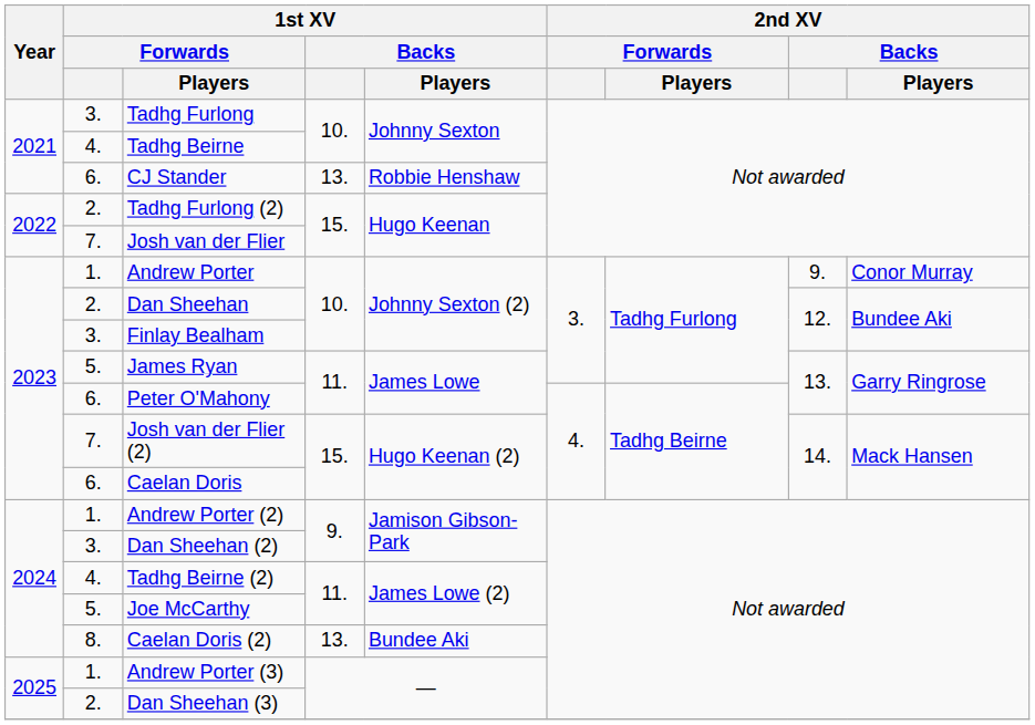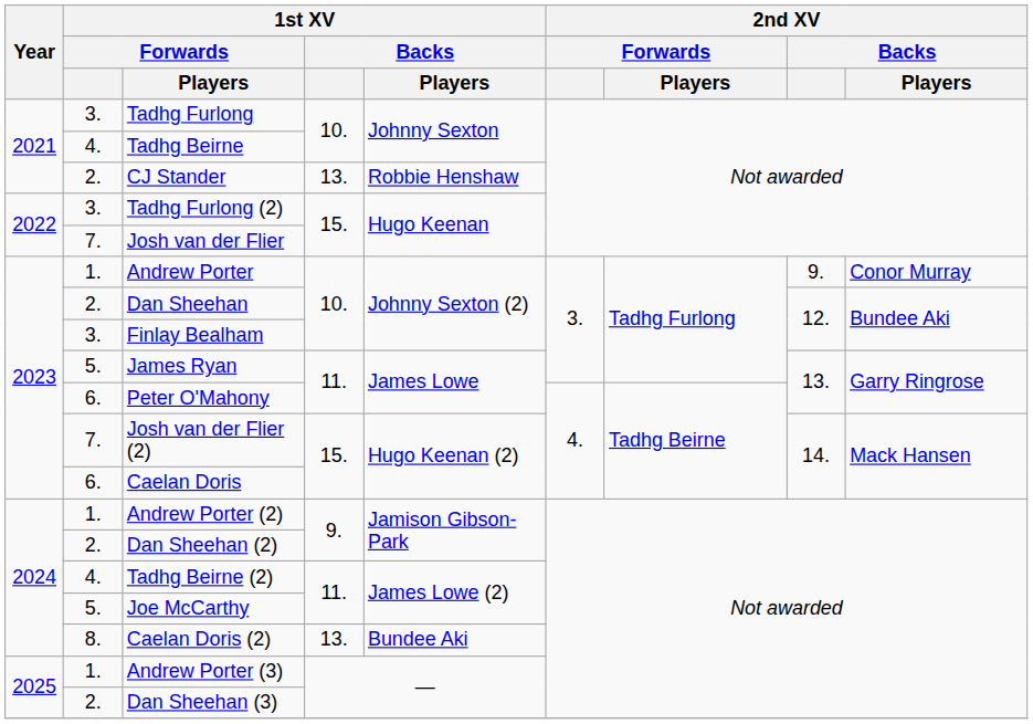 <table class="wikitable">
 <tr>
 <th width=40 rowspan=3>Year</th>
 <th colspan=4>1st XV</th>
 <th colspan=4>2nd XV</th>
 </tr>
 <tr>
 <th colspan=2><a href='#'>Forwards</a></th>
 <th colspan=2><a href='#'>Backs</a></th>
 <th colspan=2><a href='#'>Forwards</a></th>
 <th colspan=2><a href='#'>Backs</a></th>
 </tr>
 <tr>
 <th width=40></th>
 <th width=140>Players</th>
 <th width=40></th>
 <th width=140>Players</th>
 <th width=40></th>
 <th width=140>Players</th>
 <th width=40></th>
 <th width=140>Players</th>
 </tr>
 <tr>
 <td align=center rowspan=3><a href='#'>2021</a></td>
 <td align=center>3.</td>
 <td><a href='#'>Tadhg Furlong</a></td>
 <td align=center rowspan=2>10.</td>
 <td rowspan=2><a href='#'>Johnny Sexton</a></td>
 <td align=center rowspan=5 colspan=4><em>Not awarded</em></td>
 </tr>
 <tr>
 <td align=center>4.</td>
 <td><a href='#'>Tadhg Beirne</a></td>
 </tr>
 <tr>
-<td align=center>6.</td>
+<td align=center>2.</td>
 <td><a href='#'>CJ Stander</a></td>
 <td align=center>13.</td>
 <td><a href='#'>Robbie Henshaw</a></td>
 </tr>
 <tr>
 <td align=center rowspan=2><a href='#'>2022</a></td>
-<td align=center>2.</td>
+<td align=center>3.</td>
 <td><a href='#'>Tadhg Furlong</a> (2)</td>
 <td align=center rowspan=2>15.</td>
 <td rowspan=2><a href='#'>Hugo Keenan</a></td>
 </tr>
 <tr>
 <td align=center>7.</td>
 <td><a href='#'>Josh van der Flier</a></td>
 </tr>
 <tr>
 <td align=center rowspan=7><a href='#'>2023</a></td>
 <td align=center>1.</td>
 <td><a href='#'>Andrew Porter</a></td>
 <td align=center rowspan=3>10.</td>
 <td rowspan=3><a href='#'>Johnny Sexton</a> (2)</td>
 <td align=center rowspan=4>3.</td>
 <td rowspan=4><a href='#'>Tadhg Furlong</a></td>
 <td align=center>9.</td>
 <td><a href='#'>Conor Murray</a></td>
 </tr>
 <tr>
 <td align=center>2.</td>
 <td><a href='#'>Dan Sheehan</a></td>
 <td align=center rowspan=2>12.</td>
 <td rowspan=2><a href='#'>Bundee Aki</a></td>
 </tr>
 <tr>
 <td align=center>3.</td>
 <td><a href='#'>Finlay Bealham</a></td>
 </tr>
 <tr>
 <td align=center>5.</td>
 <td><a href='#'>James Ryan</a></td>
 <td align=center rowspan=2>11.</td>
 <td rowspan=2><a href='#'>James Lowe</a></td>
 <td align=center rowspan=2>13.</td>
 <td rowspan=2><a href='#'>Garry Ringrose</a></td>
 </tr>
 <tr>
 <td align=center>6.</td>
 <td><a href='#'>Peter O'Mahony</a></td>
 <td align=center rowspan=3>4.</td>
 <td rowspan=3><a href='#'>Tadhg Beirne</a></td>
 </tr>
 <tr>
 <td align=center>7.</td>
 <td><a href='#'>Josh van der Flier</a> (2)</td>
 <td align=center rowspan=2>15.</td>
 <td rowspan=2><a href='#'>Hugo Keenan</a> (2)</td>
 <td align=center rowspan=2>14.</td>
 <td rowspan=2><a href='#'>Mack Hansen</a></td>
 </tr>
 <tr>
 <td align=center>6.</td>
 <td><a href='#'>Caelan Doris</a></td>
 </tr>
 <tr>
 <td align=center rowspan=5><a href='#'>2024</a></td>
 <td align=center>1.</td>
 <td><a href='#'>Andrew Porter</a> (2)</td>
 <td align=center rowspan=2>9.</td>
 <td rowspan=2><a href='#'>Jamison Gibson-Park</a></td>
 <td align=center rowspan=7 colspan=4><em>Not awarded</em></td>
 </tr>
 <tr>
-<td align=center>3.</td>
+<td align=center>2.</td>
 <td><a href='#'>Dan Sheehan</a> (2)</td>
 </tr>
 <tr>
 <td align=center>4.</td>
 <td><a href='#'>Tadhg Beirne</a> (2)</td>
 <td align=center rowspan=2>11.</td>
 <td rowspan=2><a href='#'>James Lowe</a> (2)</td>
 </tr>
 <tr>
 <td align=center>5.</td>
 <td><a href='#'>Joe McCarthy</a></td>
 </tr>
 <tr>
 <td align=center>8.</td>
 <td><a href='#'>Caelan Doris</a> (2)</td>
 <td align=center>13.</td>
 <td><a href='#'>Bundee Aki</a></td>
 </tr>
 <tr>
 <td align=center rowspan=2><a href='#'>2025</a></td>
 <td align=center>1.</td>
 <td><a href='#'>Andrew Porter</a> (3)</td>
 <td align=center rowspan=2 colspan=2>—</td>
 </tr>
 <tr>
 <td align=center>2.</td>
 <td><a href='#'>Dan Sheehan</a> (3)</td>
 </tr>
 <tr>
 </tr>
 </table>
